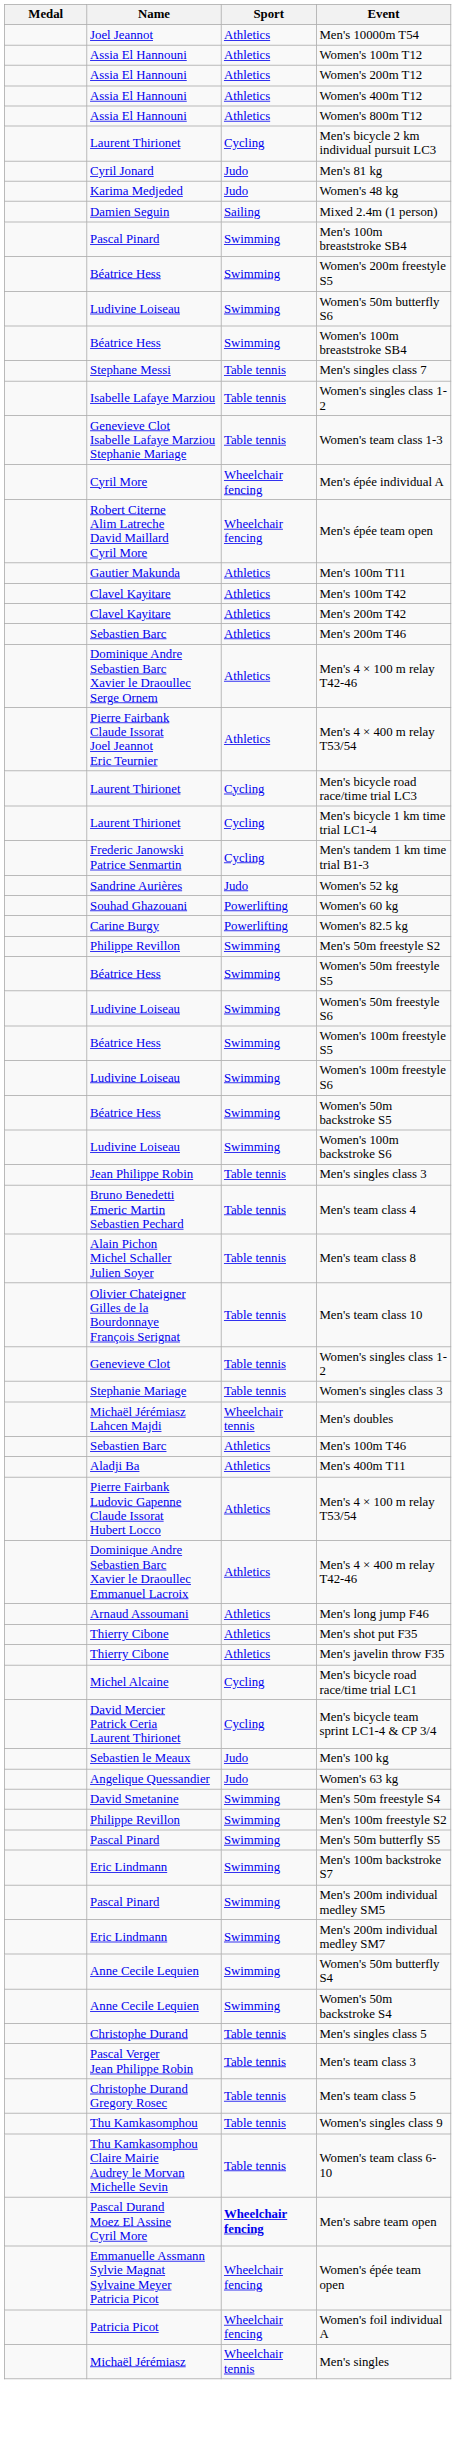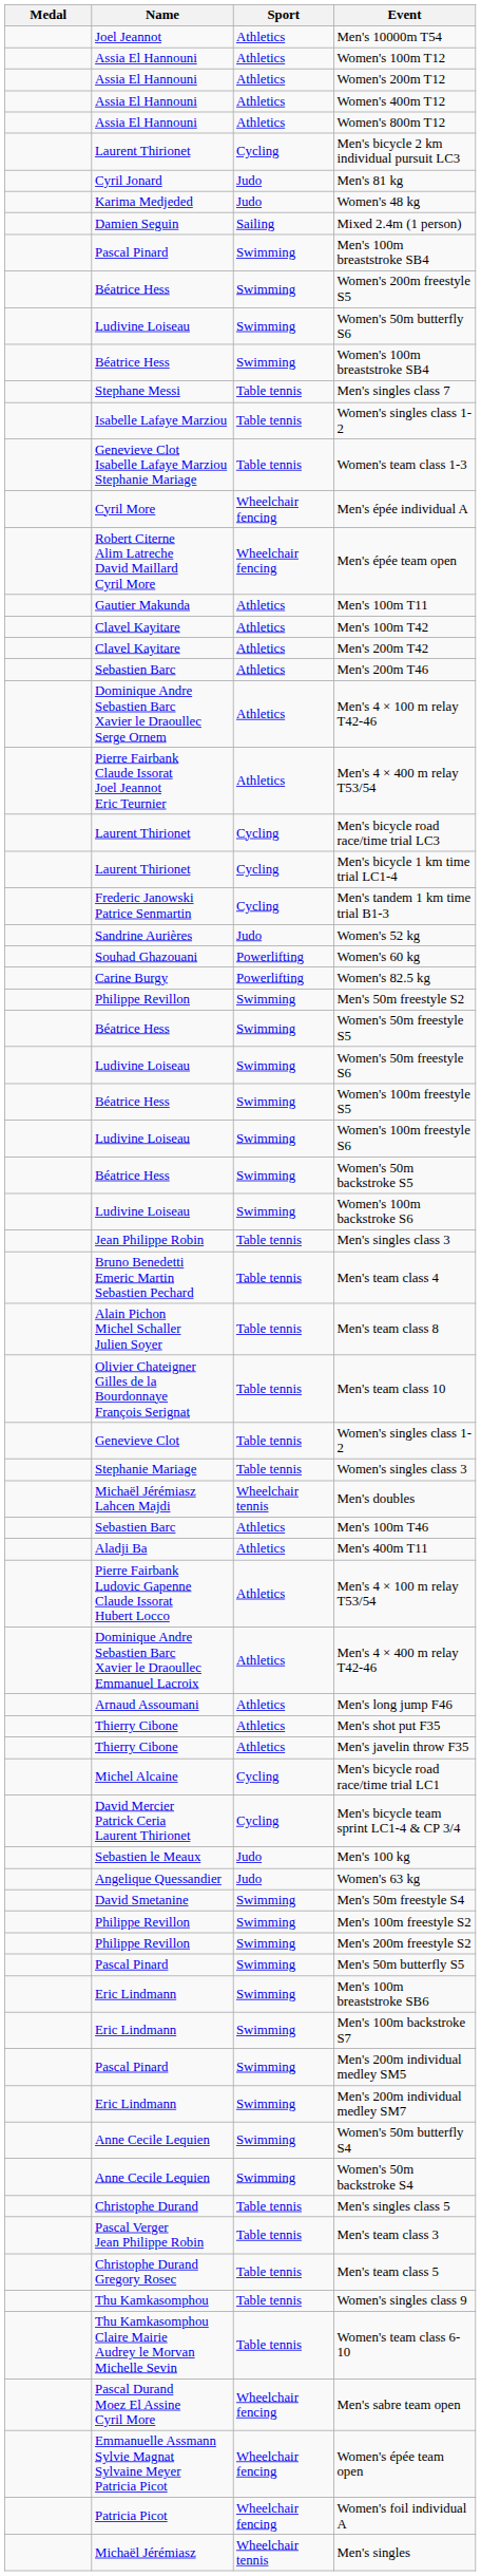 <table class="wikitable">
 <tr>
 <th style="width:6em">Medal</th>
 <th style="width:10em">Name</th>
 <th style="width:7em">Sport</th>
 <th style="width:10em">Event</th>
 </tr>
 <tr>
 <td></td>
 <td><a href='#'>Joel Jeannot</a></td>
 <td><a href='#'>Athletics</a></td>
 <td>Men's 10000m T54</td>
 </tr>
 <tr>
 <td></td>
 <td><a href='#'>Assia El Hannouni</a></td>
 <td><a href='#'>Athletics</a></td>
 <td>Women's 100m T12</td>
 </tr>
 <tr>
 <td></td>
 <td><a href='#'>Assia El Hannouni</a></td>
 <td><a href='#'>Athletics</a></td>
 <td>Women's 200m T12</td>
 </tr>
 <tr>
 <td></td>
 <td><a href='#'>Assia El Hannouni</a></td>
 <td><a href='#'>Athletics</a></td>
 <td>Women's 400m T12</td>
 </tr>
 <tr>
 <td></td>
 <td><a href='#'>Assia El Hannouni</a></td>
 <td><a href='#'>Athletics</a></td>
 <td>Women's 800m T12</td>
 </tr>
 <tr>
 <td></td>
 <td><a href='#'>Laurent Thirionet</a></td>
 <td><a href='#'>Cycling</a></td>
 <td>Men's bicycle 2 km individual pursuit LC3</td>
 </tr>
 <tr>
 <td></td>
 <td><a href='#'>Cyril Jonard</a></td>
 <td><a href='#'>Judo</a></td>
 <td>Men's 81 kg</td>
 </tr>
 <tr>
 <td></td>
 <td><a href='#'>Karima Medjeded</a></td>
 <td><a href='#'>Judo</a></td>
 <td>Women's 48 kg</td>
 </tr>
 <tr>
 <td></td>
 <td><a href='#'>Damien Seguin</a></td>
 <td><a href='#'>Sailing</a></td>
 <td>Mixed 2.4m (1 person)</td>
 </tr>
 <tr>
 <td></td>
 <td><a href='#'>Pascal Pinard</a></td>
 <td><a href='#'>Swimming</a></td>
 <td>Men's 100m breaststroke SB4</td>
 </tr>
 <tr>
 <td></td>
 <td><a href='#'>Béatrice Hess</a></td>
 <td><a href='#'>Swimming</a></td>
 <td>Women's 200m freestyle S5</td>
 </tr>
 <tr>
 <td></td>
 <td><a href='#'>Ludivine Loiseau</a></td>
 <td><a href='#'>Swimming</a></td>
 <td>Women's 50m butterfly S6</td>
 </tr>
 <tr>
 <td></td>
 <td><a href='#'>Béatrice Hess</a></td>
 <td><a href='#'>Swimming</a></td>
 <td>Women's 100m breaststroke SB4</td>
 </tr>
 <tr>
 <td></td>
 <td><a href='#'>Stephane Messi</a></td>
 <td><a href='#'>Table tennis</a></td>
 <td>Men's singles class 7</td>
 </tr>
 <tr>
 <td></td>
 <td><a href='#'>Isabelle Lafaye Marziou</a></td>
 <td><a href='#'>Table tennis</a></td>
 <td>Women's singles class 1-2</td>
 </tr>
 <tr>
 <td></td>
 <td><a href='#'>Genevieve Clot</a><br> <a href='#'>Isabelle Lafaye Marziou</a><br> <a href='#'>Stephanie Mariage</a></td>
 <td><a href='#'>Table tennis</a></td>
 <td>Women's team class 1-3</td>
 </tr>
 <tr>
 <td></td>
 <td><a href='#'>Cyril More</a></td>
 <td><a href='#'>Wheelchair fencing</a></td>
 <td>Men's épée individual A</td>
 </tr>
 <tr>
 <td></td>
 <td><a href='#'>Robert Citerne</a><br> <a href='#'>Alim Latreche</a><br> <a href='#'>David Maillard</a><br> <a href='#'>Cyril More</a></td>
 <td><a href='#'>Wheelchair fencing</a></td>
 <td>Men's épée team open</td>
 </tr>
 <tr>
 <td></td>
 <td><a href='#'>Gautier Makunda</a></td>
 <td><a href='#'>Athletics</a></td>
 <td>Men's 100m T11</td>
 </tr>
 <tr>
 <td></td>
 <td><a href='#'>Clavel Kayitare</a></td>
 <td><a href='#'>Athletics</a></td>
 <td>Men's 100m T42</td>
 </tr>
 <tr>
 <td></td>
 <td><a href='#'>Clavel Kayitare</a></td>
 <td><a href='#'>Athletics</a></td>
 <td>Men's 200m T42</td>
 </tr>
 <tr>
 <td></td>
 <td><a href='#'>Sebastien Barc</a></td>
 <td><a href='#'>Athletics</a></td>
 <td>Men's 200m T46</td>
 </tr>
 <tr>
 <td></td>
 <td><a href='#'>Dominique Andre</a><br> <a href='#'>Sebastien Barc</a><br> <a href='#'>Xavier le Draoullec</a><br> <a href='#'>Serge Ornem</a></td>
 <td><a href='#'>Athletics</a></td>
 <td>Men's 4 × 100 m relay T42-46</td>
 </tr>
 <tr>
 <td></td>
 <td><a href='#'>Pierre Fairbank</a><br> <a href='#'>Claude Issorat</a><br> <a href='#'>Joel Jeannot</a><br> <a href='#'>Eric Teurnier</a></td>
 <td><a href='#'>Athletics</a></td>
 <td>Men's 4 × 400 m relay T53/54</td>
 </tr>
 <tr>
 <td></td>
 <td><a href='#'>Laurent Thirionet</a></td>
 <td><a href='#'>Cycling</a></td>
 <td>Men's bicycle road race/time trial LC3</td>
 </tr>
 <tr>
 <td></td>
 <td><a href='#'>Laurent Thirionet</a></td>
 <td><a href='#'>Cycling</a></td>
 <td>Men's bicycle 1 km time trial LC1-4</td>
 </tr>
 <tr>
 <td></td>
 <td><a href='#'>Frederic Janowski</a><br> <a href='#'>Patrice Senmartin</a></td>
 <td><a href='#'>Cycling</a></td>
 <td>Men's tandem 1 km time trial B1-3</td>
 </tr>
 <tr>
 <td></td>
 <td><a href='#'>Sandrine Aurières</a></td>
 <td><a href='#'>Judo</a></td>
 <td>Women's 52 kg</td>
 </tr>
 <tr>
 <td></td>
 <td><a href='#'>Souhad Ghazouani</a></td>
 <td><a href='#'>Powerlifting</a></td>
 <td>Women's 60 kg</td>
 </tr>
 <tr>
 <td></td>
 <td><a href='#'>Carine Burgy</a></td>
 <td><a href='#'>Powerlifting</a></td>
 <td>Women's 82.5 kg</td>
 </tr>
 <tr>
 <td></td>
 <td><a href='#'>Philippe Revillon</a></td>
 <td><a href='#'>Swimming</a></td>
 <td>Men's 50m freestyle S2</td>
 </tr>
 <tr>
 <td></td>
 <td><a href='#'>Béatrice Hess</a></td>
 <td><a href='#'>Swimming</a></td>
 <td>Women's 50m freestyle S5</td>
 </tr>
 <tr>
 <td></td>
 <td><a href='#'>Ludivine Loiseau</a></td>
 <td><a href='#'>Swimming</a></td>
 <td>Women's 50m freestyle S6</td>
 </tr>
 <tr>
 <td></td>
 <td><a href='#'>Béatrice Hess</a></td>
 <td><a href='#'>Swimming</a></td>
 <td>Women's 100m freestyle S5</td>
 </tr>
 <tr>
 <td></td>
 <td><a href='#'>Ludivine Loiseau</a></td>
 <td><a href='#'>Swimming</a></td>
 <td>Women's 100m freestyle S6</td>
 </tr>
 <tr>
 <td></td>
 <td><a href='#'>Béatrice Hess</a></td>
 <td><a href='#'>Swimming</a></td>
 <td>Women's 50m backstroke S5</td>
 </tr>
 <tr>
 <td></td>
 <td><a href='#'>Ludivine Loiseau</a></td>
 <td><a href='#'>Swimming</a></td>
 <td>Women's 100m backstroke S6</td>
 </tr>
 <tr>
 <td></td>
 <td><a href='#'>Jean Philippe Robin</a></td>
 <td><a href='#'>Table tennis</a></td>
 <td>Men's singles class 3</td>
 </tr>
 <tr>
 <td></td>
 <td><a href='#'>Bruno Benedetti</a><br> <a href='#'>Emeric Martin</a><br> <a href='#'>Sebastien Pechard</a></td>
 <td><a href='#'>Table tennis</a></td>
 <td>Men's team class 4</td>
 </tr>
 <tr>
 <td></td>
 <td><a href='#'>Alain Pichon</a><br> <a href='#'>Michel Schaller</a><br> <a href='#'>Julien Soyer</a></td>
 <td><a href='#'>Table tennis</a></td>
 <td>Men's team class 8</td>
 </tr>
 <tr>
 <td></td>
 <td><a href='#'>Olivier Chateigner</a><br> <a href='#'>Gilles de la Bourdonnaye</a><br> <a href='#'>François Serignat</a></td>
 <td><a href='#'>Table tennis</a></td>
 <td>Men's team class 10</td>
 </tr>
 <tr>
 <td></td>
 <td><a href='#'>Genevieve Clot</a></td>
 <td><a href='#'>Table tennis</a></td>
 <td>Women's singles class 1-2</td>
 </tr>
 <tr>
 <td></td>
 <td><a href='#'>Stephanie Mariage</a></td>
 <td><a href='#'>Table tennis</a></td>
 <td>Women's singles class 3</td>
 </tr>
 <tr>
 <td></td>
 <td><a href='#'>Michaël Jérémiasz</a><br> <a href='#'>Lahcen Majdi</a></td>
 <td><a href='#'>Wheelchair tennis</a></td>
 <td>Men's doubles</td>
 </tr>
 <tr>
 <td></td>
 <td><a href='#'>Sebastien Barc</a></td>
 <td><a href='#'>Athletics</a></td>
 <td>Men's 100m T46</td>
 </tr>
 <tr>
 <td></td>
 <td><a href='#'>Aladji Ba</a></td>
 <td><a href='#'>Athletics</a></td>
 <td>Men's 400m T11</td>
 </tr>
 <tr>
 <td></td>
 <td><a href='#'>Pierre Fairbank</a><br> <a href='#'>Ludovic Gapenne</a><br> <a href='#'>Claude Issorat</a><br> <a href='#'>Hubert Locco</a></td>
 <td><a href='#'>Athletics</a></td>
 <td>Men's 4 × 100 m relay T53/54</td>
 </tr>
 <tr>
 <td></td>
 <td><a href='#'>Dominique Andre</a><br> <a href='#'>Sebastien Barc</a><br> <a href='#'>Xavier le Draoullec</a><br> <a href='#'>Emmanuel Lacroix</a></td>
 <td><a href='#'>Athletics</a></td>
 <td>Men's 4 × 400 m relay T42-46</td>
 </tr>
 <tr>
 <td></td>
 <td><a href='#'>Arnaud Assoumani</a></td>
 <td><a href='#'>Athletics</a></td>
 <td>Men's long jump F46</td>
 </tr>
 <tr>
 <td></td>
 <td><a href='#'>Thierry Cibone</a></td>
 <td><a href='#'>Athletics</a></td>
 <td>Men's shot put F35</td>
 </tr>
 <tr>
 <td></td>
 <td><a href='#'>Thierry Cibone</a></td>
 <td><a href='#'>Athletics</a></td>
 <td>Men's javelin throw F35</td>
 </tr>
 <tr>
 <td></td>
 <td><a href='#'>Michel Alcaine</a></td>
 <td><a href='#'>Cycling</a></td>
 <td>Men's bicycle road race/time trial LC1</td>
 </tr>
 <tr>
 <td></td>
 <td><a href='#'>David Mercier</a><br> <a href='#'>Patrick Ceria</a><br> <a href='#'>Laurent Thirionet</a></td>
 <td><a href='#'>Cycling</a></td>
 <td>Men's bicycle team sprint LC1-4 & CP 3/4</td>
 </tr>
 <tr>
 <td></td>
 <td><a href='#'>Sebastien le Meaux</a></td>
 <td><a href='#'>Judo</a></td>
 <td>Men's 100 kg</td>
 </tr>
 <tr>
 <td></td>
 <td><a href='#'>Angelique Quessandier</a></td>
 <td><a href='#'>Judo</a></td>
 <td>Women's 63 kg</td>
 </tr>
 <tr>
 <td></td>
 <td><a href='#'>David Smetanine</a></td>
 <td><a href='#'>Swimming</a></td>
 <td>Men's 50m freestyle S4</td>
 </tr>
 <tr>
 <td></td>
 <td><a href='#'>Philippe Revillon</a></td>
 <td><a href='#'>Swimming</a></td>
 <td>Men's 100m freestyle S2</td>
 </tr>
 <tr>
 <td></td>
+<td><a href='#'>Philippe Revillon</a></td>
+<td><a href='#'>Swimming</a></td>
+<td>Men's 200m freestyle S2</td>
+</tr>
+<tr>
+<td></td>
 <td><a href='#'>Pascal Pinard</a></td>
 <td><a href='#'>Swimming</a></td>
 <td>Men's 50m butterfly S5</td>
+</tr>
+<tr>
+<td></td>
+<td><a href='#'>Eric Lindmann</a></td>
+<td><a href='#'>Swimming</a></td>
+<td>Men's 100m breaststroke SB6</td>
 </tr>
 <tr>
 <td></td>
 <td><a href='#'>Eric Lindmann</a></td>
 <td><a href='#'>Swimming</a></td>
 <td>Men's 100m backstroke S7</td>
 </tr>
 <tr>
 <td></td>
 <td><a href='#'>Pascal Pinard</a></td>
 <td><a href='#'>Swimming</a></td>
 <td>Men's 200m individual medley SM5</td>
 </tr>
 <tr>
 <td></td>
 <td><a href='#'>Eric Lindmann</a></td>
 <td><a href='#'>Swimming</a></td>
 <td>Men's 200m individual medley SM7</td>
 </tr>
 <tr>
 <td></td>
 <td><a href='#'>Anne Cecile Lequien</a></td>
 <td><a href='#'>Swimming</a></td>
 <td>Women's 50m butterfly S4</td>
 </tr>
 <tr>
 <td></td>
 <td><a href='#'>Anne Cecile Lequien</a></td>
 <td><a href='#'>Swimming</a></td>
 <td>Women's 50m backstroke S4</td>
 </tr>
 <tr>
 <td></td>
 <td><a href='#'>Christophe Durand</a></td>
 <td><a href='#'>Table tennis</a></td>
 <td>Men's singles class 5</td>
 </tr>
 <tr>
 <td></td>
 <td><a href='#'>Pascal Verger</a><br> <a href='#'>Jean Philippe Robin</a></td>
 <td><a href='#'>Table tennis</a></td>
 <td>Men's team class 3</td>
 </tr>
 <tr>
 <td></td>
 <td><a href='#'>Christophe Durand</a><br> <a href='#'>Gregory Rosec</a></td>
 <td><a href='#'>Table tennis</a></td>
 <td>Men's team class 5</td>
 </tr>
 <tr>
 <td></td>
 <td><a href='#'>Thu Kamkasomphou</a></td>
 <td><a href='#'>Table tennis</a></td>
 <td>Women's singles class 9</td>
 </tr>
 <tr>
 <td></td>
 <td><a href='#'>Thu Kamkasomphou</a><br> <a href='#'>Claire Mairie</a><br> <a href='#'>Audrey le Morvan</a><br> <a href='#'>Michelle Sevin</a></td>
 <td><a href='#'>Table tennis</a></td>
 <td>Women's team class 6-10</td>
 </tr>
 <tr>
 <td></td>
 <td><a href='#'>Pascal Durand</a><br> <a href='#'>Moez El Assine</a><br> <a href='#'>Cyril More</a></td>
-<td><strong><a href='#'>Wheelchair fencing</a></strong></td>
+<td><a href='#'>Wheelchair fencing</a></td>
 <td>Men's sabre team open</td>
 </tr>
 <tr>
 <td></td>
 <td><a href='#'>Emmanuelle Assmann</a><br> <a href='#'>Sylvie Magnat</a><br> <a href='#'>Sylvaine Meyer</a><br> <a href='#'>Patricia Picot</a></td>
 <td><a href='#'>Wheelchair fencing</a></td>
 <td>Women's épée team open</td>
 </tr>
 <tr>
 <td></td>
 <td><a href='#'>Patricia Picot</a></td>
 <td><a href='#'>Wheelchair fencing</a></td>
 <td>Women's foil individual A</td>
 </tr>
 <tr>
 <td></td>
 <td><a href='#'>Michaël Jérémiasz</a></td>
 <td><a href='#'>Wheelchair tennis</a></td>
 <td>Men's singles</td>
 </tr>
 </table>
